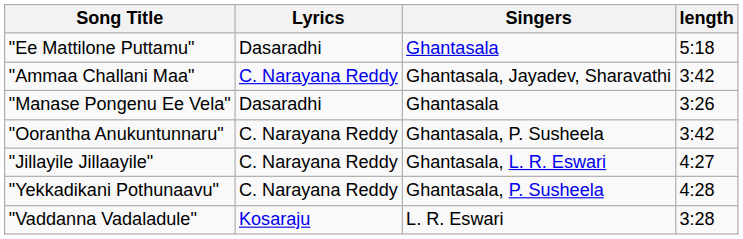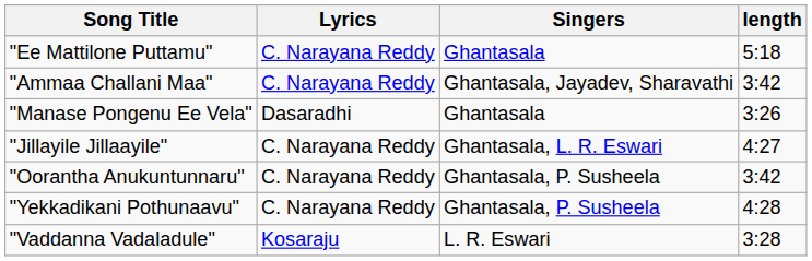 <table class="wikitable">
 <tr>
 <th>Song Title</th>
 <th>Lyrics</th>
 <th>Singers</th>
 <th>length</th>
 </tr>
 <tr>
 <td>"Ee Mattilone Puttamu"</td>
-<td>Dasaradhi</td>
+<td><a href='#'>C. Narayana Reddy</a></td>
 <td><a href='#'>Ghantasala</a></td>
 <td>5:18</td>
 </tr>
 <tr>
 <td>"Ammaa Challani Maa"</td>
 <td><a href='#'>C. Narayana Reddy</a></td>
 <td>Ghantasala, Jayadev, Sharavathi</td>
 <td>3:42</td>
 </tr>
 <tr>
 <td>"Manase Pongenu Ee Vela"</td>
 <td>Dasaradhi</td>
 <td>Ghantasala</td>
 <td>3:26</td>
 </tr>
 <tr>
+<td>"Jillayile Jillaayile"</td>
+<td>C. Narayana Reddy</td>
+<td>Ghantasala, <a href='#'>L. R. Eswari</a></td>
+<td>4:27</td>
+</tr>
+<tr>
 <td>"Oorantha Anukuntunnaru"</td>
 <td>C. Narayana Reddy</td>
 <td>Ghantasala, P. Susheela</td>
 <td>3:42</td>
-</tr>
-<tr>
-<td>"Jillayile Jillaayile"</td>
-<td>C. Narayana Reddy</td>
-<td>Ghantasala, <a href='#'>L. R. Eswari</a></td>
-<td>4:27</td>
 </tr>
 <tr>
 <td>"Yekkadikani Pothunaavu"</td>
 <td>C. Narayana Reddy</td>
 <td>Ghantasala, <a href='#'>P. Susheela</a></td>
 <td>4:28</td>
 </tr>
 <tr>
 <td>"Vaddanna Vadaladule"</td>
 <td><a href='#'>Kosaraju</a></td>
 <td>L. R. Eswari</td>
 <td>3:28</td>
 </tr>
 </table>
